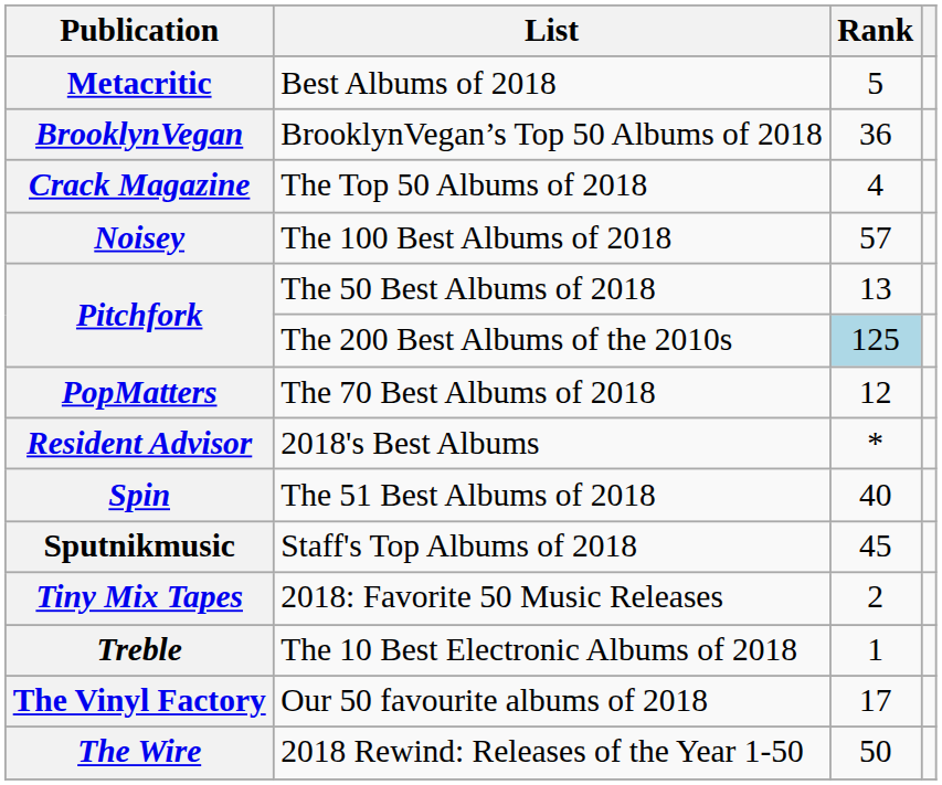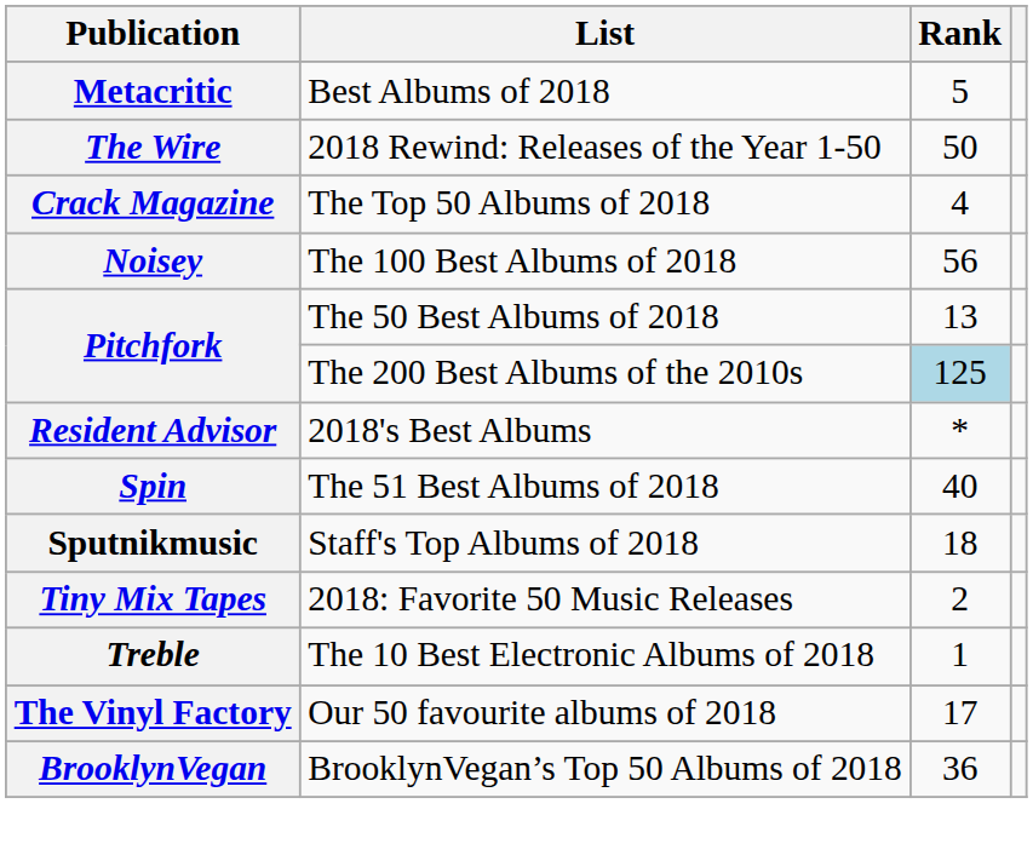 <table class="sortable wikitable">
 <tr>
 <th>Publication</th>
 <th>List</th>
 <th>Rank</th>
 <th></th>
 </tr>
 <tr>
 <th scope="row"><a href='#'>Metacritic</a></th>
 <td>Best Albums of 2018</td>
 <td style="text-align:center;">5</td>
 <td style="text-align:center;"></td>
 </tr>
 <tr>
-<th scope="row"><em><a href='#'>BrooklynVegan</a></em></th>
-<td>BrooklynVegan’s Top 50 Albums of 2018</td>
-<td style="text-align:center;">36</td>
+<th scope="row"><em><a href='#'>The Wire</a></em></th>
+<td>2018 Rewind: Releases of the Year 1-50</td>
+<td style="text-align:center;">50</td>
 <td style="text-align:center;"></td>
 </tr>
 <tr>
 <th scope="row"><em><a href='#'>Crack Magazine</a></em></th>
 <td>The Top 50 Albums of 2018</td>
 <td style="text-align:center;">4</td>
 <td style="text-align:center;"></td>
 </tr>
 <tr>
 <th scope="row"><em><a href='#'>Noisey</a></em></th>
 <td>The 100 Best Albums of 2018</td>
-<td style="text-align:center;">57</td>
+<td style="text-align:center;">56</td>
 <td style="text-align:center;"></td>
 </tr>
 <tr>
 <th scope="row" rowspan=2><em><a href='#'>Pitchfork</a></em></th>
 <td>The 50 Best Albums of 2018</td>
 <td style="text-align:center;">13</td>
 <td style="text-align:center;"></td>
 </tr>
 <tr>
 <td>The 200 Best Albums of the 2010s</td>
 <td style="background: lightblue; text-align:center;">125</td>
-<td style="text-align:center;"></td>
-</tr>
-<tr>
-<th scope="row"><em><a href='#'>PopMatters</a></em></th>
-<td>The 70 Best Albums of 2018</td>
-<td style="text-align:center;">12</td>
 <td style="text-align:center;"></td>
 </tr>
 <tr>
 <th scope="row"><em><a href='#'>Resident Advisor</a></em></th>
 <td>2018's Best Albums</td>
 <td style="text-align:center;">*</td>
 <td style="text-align:center;"></td>
 </tr>
 <tr>
 <th scope="row"><em><a href='#'>Spin</a></em></th>
 <td>The 51 Best Albums of 2018</td>
 <td style="text-align:center;">40</td>
 <td style="text-align:center;"></td>
 </tr>
 <tr>
 <th scope="row">Sputnikmusic</th>
 <td>Staff's Top Albums of 2018</td>
-<td style="text-align:center;">45</td>
+<td style="text-align:center;">18</td>
 <td style="text-align:center;"></td>
 </tr>
 <tr>
 <th scope="row"><em><a href='#'>Tiny Mix Tapes</a></em></th>
 <td>2018: Favorite 50 Music Releases</td>
 <td style="text-align:center;">2</td>
 <td style="text-align:center;"></td>
 </tr>
 <tr>
 <th scope="row"><em>Treble</em></th>
 <td>The 10 Best Electronic Albums of 2018</td>
 <td style="text-align:center;">1</td>
 <td style="text-align:center;"></td>
 </tr>
 <tr>
 <th scope="row"><a href='#'>The Vinyl Factory</a></th>
 <td>Our 50 favourite albums of 2018</td>
 <td style="text-align:center;">17</td>
 <td style="text-align:center;"></td>
 </tr>
 <tr>
-<th scope="row"><em><a href='#'>The Wire</a></em></th>
-<td>2018 Rewind: Releases of the Year 1-50</td>
-<td style="text-align:center;">50</td>
+<th scope="row"><em><a href='#'>BrooklynVegan</a></em></th>
+<td>BrooklynVegan’s Top 50 Albums of 2018</td>
+<td style="text-align:center;">36</td>
 <td style="text-align:center;"></td>
 </tr>
 </table>
